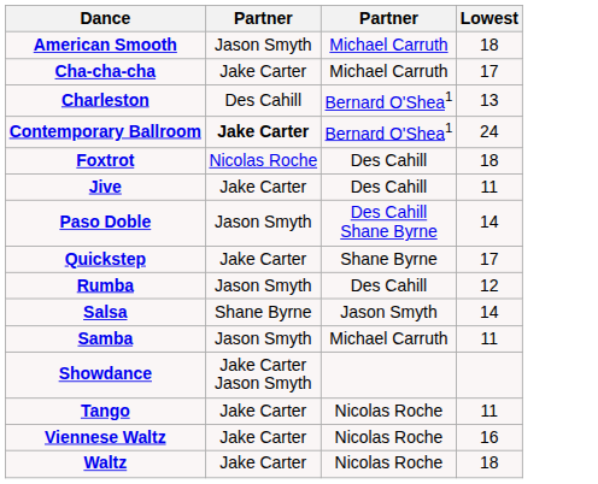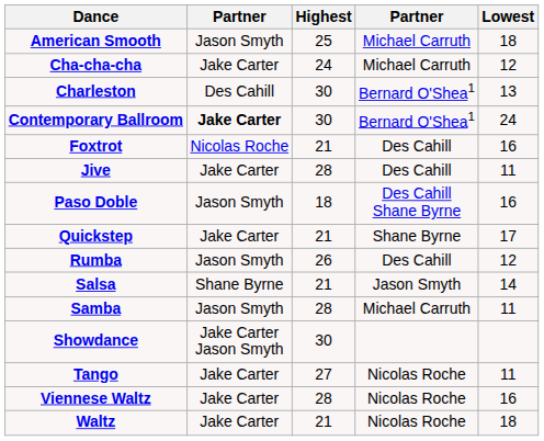 <table class="wikitable sortable collapsed">
 <tr style="text-align:Center; background:cc;">
 <th>Dance</th>
 <th>Partner</th>
+<th>Highest</th>
 <th>Partner</th>
 <th>Lowest</th>
 </tr>
 <tr style="text-align: center; background:#faf6f6">
 <td><strong><a href='#'>American Smooth</a></strong></td>
 <td>Jason Smyth</td>
+<td>25</td>
 <td><a href='#'>Michael Carruth</a></td>
 <td>18</td>
 </tr>
 <tr style="text-align: center; background:#faf6f6">
 <td><strong><a href='#'>Cha-cha-cha</a></strong></td>
 <td>Jake Carter</td>
+<td>24</td>
 <td>Michael Carruth</td>
-<td>17</td>
+<td>12</td>
 </tr>
 <tr style="text-align: center; background:#faf6f6">
 <td><strong><a href='#'>Charleston</a></strong></td>
 <td>Des Cahill</td>
+<td>30</td>
 <td><a href='#'>Bernard O'Shea</a><sup>1</sup></td>
 <td>13</td>
 </tr>
 <tr style="text-align: center; background:#faf6f6">
 <td><strong><a href='#'>Contemporary Ballroom</a></strong></td>
 <td><strong>Jake Carter</strong></td>
+<td>30</td>
 <td><a href='#'>Bernard O'Shea</a><sup>1</sup></td>
 <td>24</td>
 </tr>
 <tr style="text-align: center; background:#faf6f6">
 <td><strong><a href='#'>Foxtrot</a></strong></td>
 <td><a href='#'>Nicolas Roche</a></td>
+<td>21</td>
 <td>Des Cahill</td>
-<td>18</td>
+<td>16</td>
 </tr>
 <tr style="text-align: center; background:#faf6f6">
 <td><strong><a href='#'>Jive</a></strong></td>
 <td>Jake Carter</td>
+<td>28</td>
 <td>Des Cahill</td>
 <td>11</td>
 </tr>
 <tr style="text-align: center; background:#faf6f6">
 <td><strong><a href='#'>Paso Doble</a></strong></td>
 <td>Jason Smyth</td>
+<td>18</td>
 <td><a href='#'>Des Cahill</a><br><a href='#'>Shane Byrne</a></td>
-<td>14</td>
+<td>16</td>
 </tr>
 <tr style="text-align: center; background:#faf6f6">
 <td><strong><a href='#'>Quickstep</a></strong></td>
 <td>Jake Carter</td>
+<td>21</td>
 <td>Shane Byrne</td>
 <td>17</td>
 </tr>
 <tr style="text-align: center; background:#faf6f6">
 <td><strong><a href='#'>Rumba</a></strong></td>
 <td>Jason Smyth</td>
+<td>26</td>
 <td>Des Cahill</td>
 <td>12</td>
 </tr>
 <tr style="text-align: center; background:#faf6f6">
 <td><strong><a href='#'>Salsa</a></strong></td>
 <td>Shane Byrne</td>
+<td>21</td>
 <td>Jason Smyth</td>
 <td>14</td>
 </tr>
 <tr style="text-align: center; background:#faf6f6">
 <td><strong><a href='#'>Samba</a></strong></td>
 <td>Jason Smyth</td>
+<td>28</td>
 <td>Michael Carruth</td>
 <td>11</td>
 </tr>
 <tr style="text-align: center; background:#faf6f6">
 <td><strong><a href='#'>Showdance</a></strong></td>
 <td>Jake Carter<br>Jason Smyth</td>
+<td>30</td>
 <td></td>
 <td></td>
 </tr>
 <tr style="text-align: center; background:#faf6f6">
 <td><strong><a href='#'>Tango</a></strong></td>
 <td>Jake Carter</td>
+<td>27</td>
 <td>Nicolas Roche</td>
 <td>11</td>
 </tr>
 <tr style="text-align: center; background:#faf6f6">
 <td><strong><a href='#'>Viennese Waltz</a></strong></td>
 <td>Jake Carter</td>
+<td>28</td>
 <td>Nicolas Roche</td>
 <td>16</td>
 </tr>
 <tr style="text-align: center; background:#faf6f6">
 <td><strong><a href='#'>Waltz</a></strong></td>
 <td>Jake Carter</td>
+<td>21</td>
 <td>Nicolas Roche</td>
 <td>18</td>
 </tr>
 </table>
